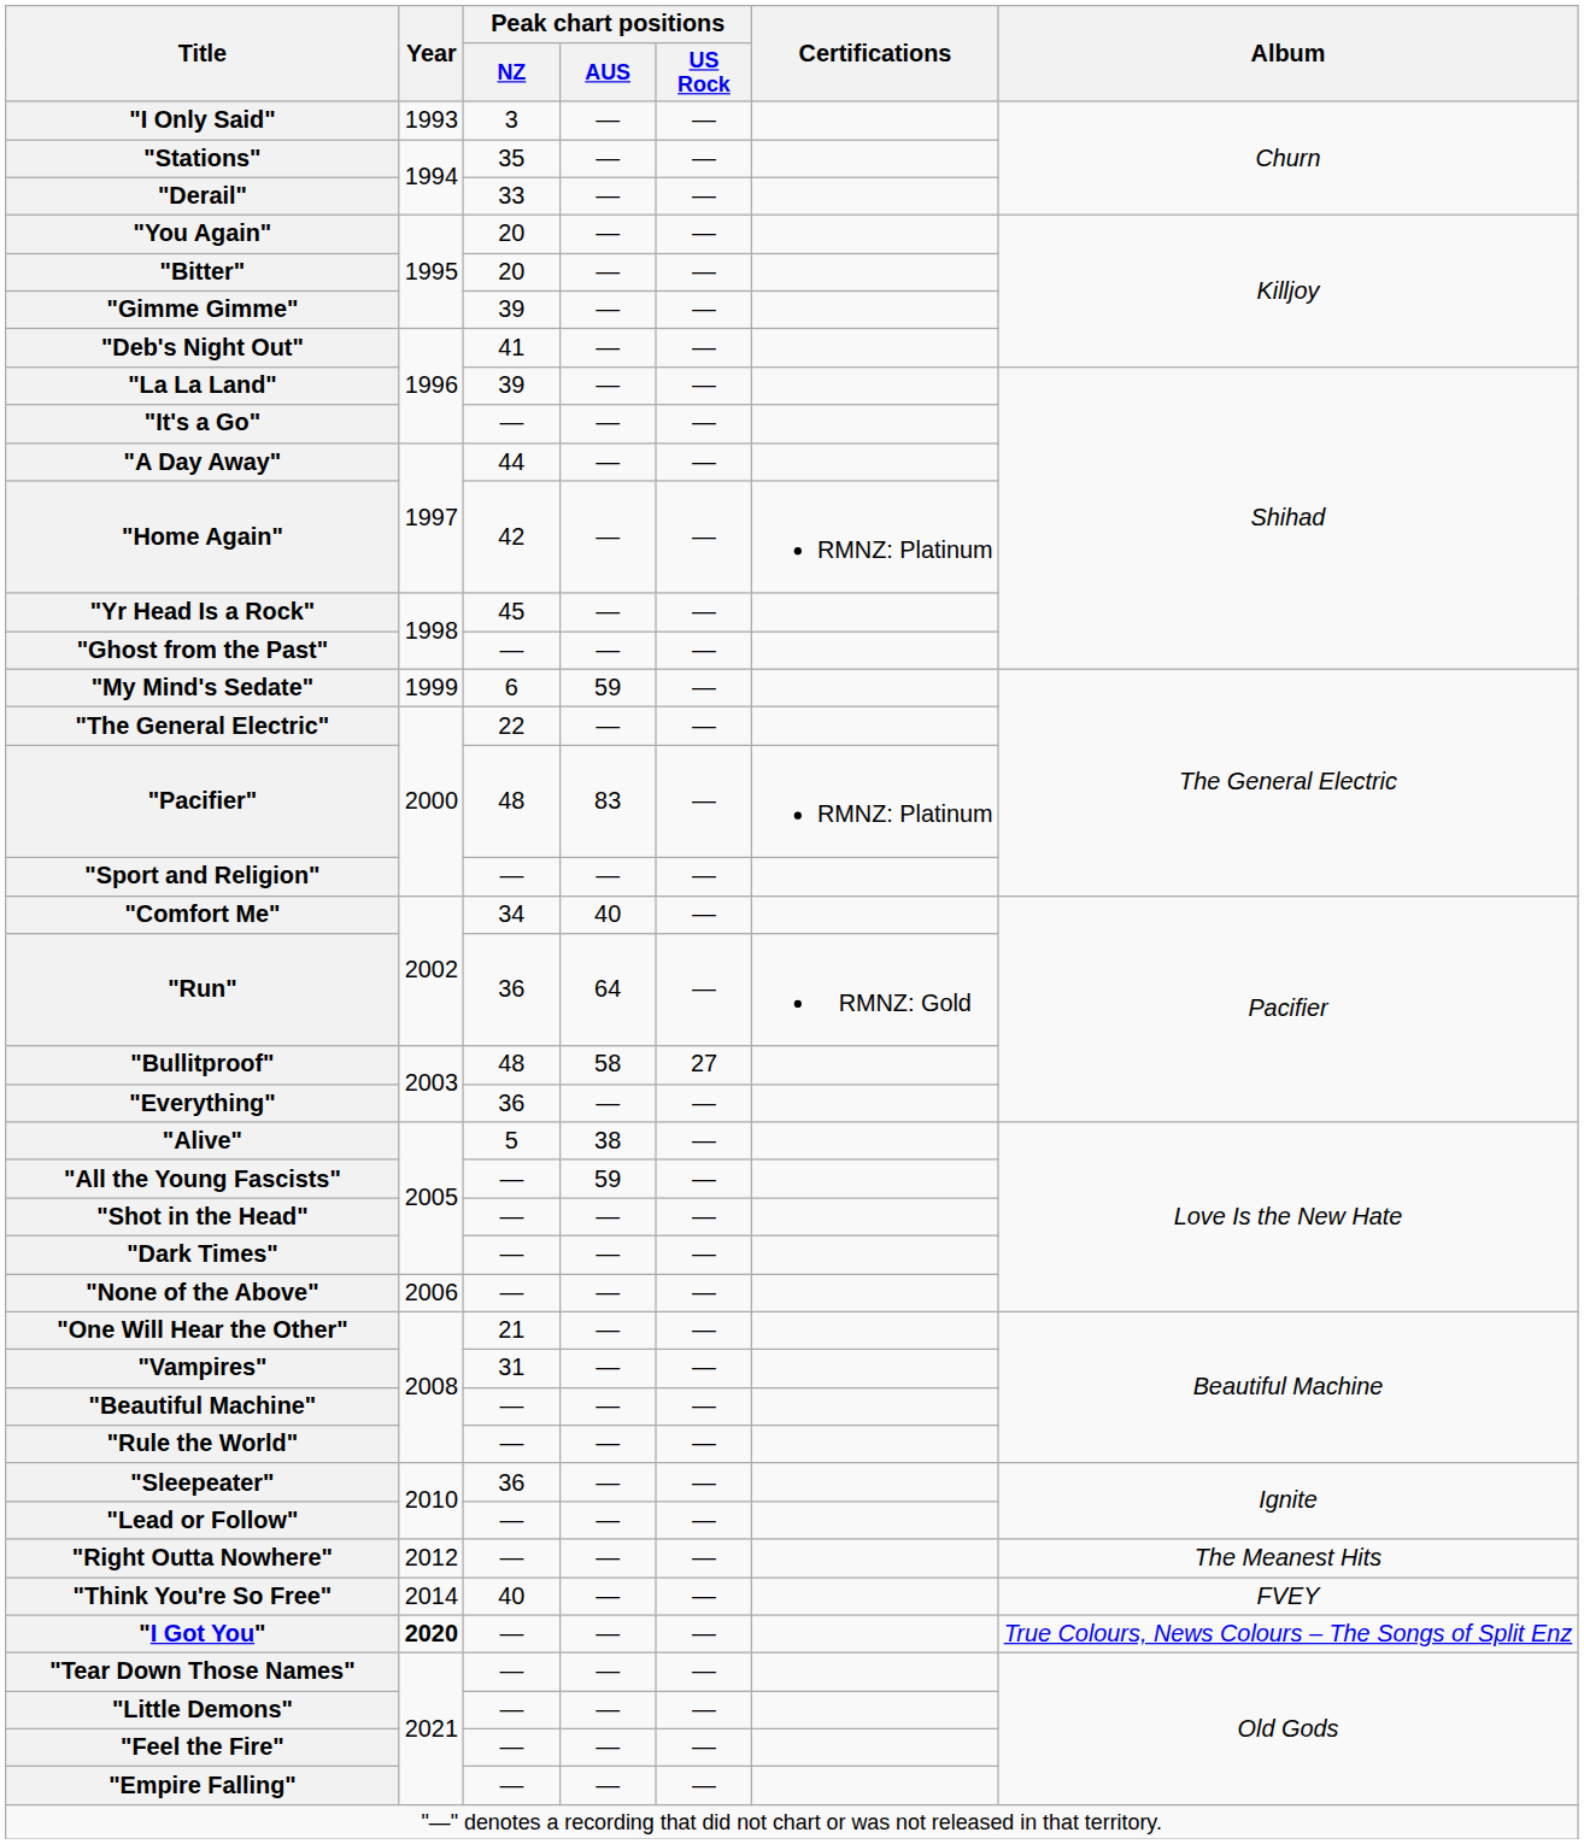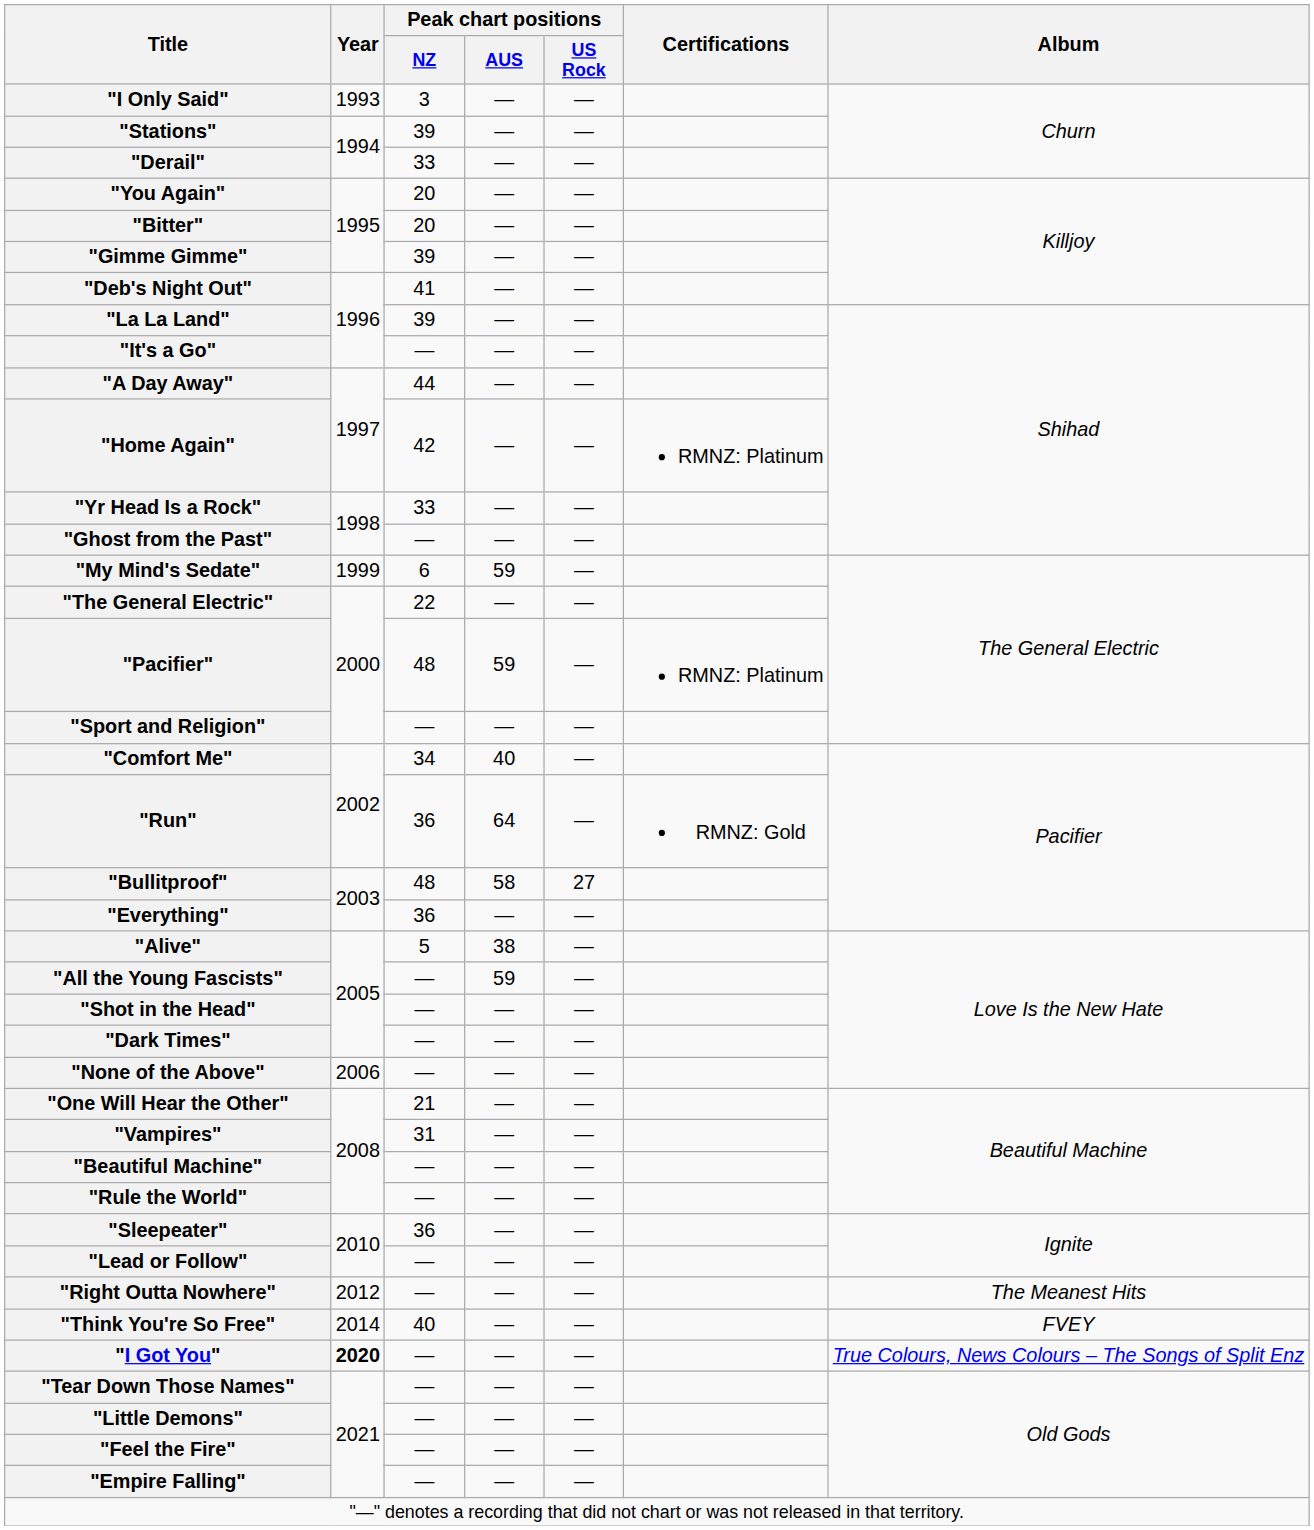 <table class="wikitable plainrowheaders" style="text-align:center;" border="1">
 <tr>
 <th scope="col" rowspan="2" style="width:16em;">Title</th>
 <th scope="col" rowspan="2">Year</th>
 <th scope="col" colspan="3">Peak chart positions</th>
 <th rowspan="2">Certifications</th>
 <th rowspan="2" scope="col">Album</th>
 </tr>
 <tr>
 <th scope="col" style="width:4em;font-size:90%;"><a href='#'>NZ</a><br></th>
 <th scope="col" style="width:4em;font-size:90%;"><a href='#'>AUS</a><br></th>
 <th scope="col" style="width:4em;font-size:90%;"><a href='#'>US Rock</a><br></th>
 </tr>
 <tr>
 <th scope="row">"I Only Said"</th>
 <td>1993</td>
 <td>3</td>
 <td>—</td>
 <td>—</td>
 <td></td>
 <td rowspan="3"><em>Churn</em></td>
 </tr>
 <tr>
 <th scope="row">"Stations"</th>
 <td rowspan="2">1994</td>
-<td>35</td>
+<td>39</td>
 <td>—</td>
 <td>—</td>
 <td></td>
 </tr>
 <tr>
 <th scope="row">"Derail"</th>
 <td>33</td>
 <td>—</td>
 <td>—</td>
 <td></td>
 </tr>
 <tr>
 <th scope="row">"You Again"</th>
 <td rowspan="3">1995</td>
 <td>20</td>
 <td>—</td>
 <td>—</td>
 <td></td>
 <td rowspan="4"><em>Killjoy</em></td>
 </tr>
 <tr>
 <th scope="row">"Bitter"</th>
 <td>20</td>
 <td>—</td>
 <td>—</td>
 <td></td>
 </tr>
 <tr>
 <th scope="row">"Gimme Gimme"</th>
 <td>39</td>
 <td>—</td>
 <td>—</td>
 <td></td>
 </tr>
 <tr>
 <th scope="row">"Deb's Night Out"</th>
 <td rowspan="3">1996</td>
 <td>41</td>
 <td>—</td>
 <td>—</td>
 <td></td>
 </tr>
 <tr>
 <th scope="row">"La La Land"</th>
 <td>39</td>
 <td>—</td>
 <td>—</td>
 <td></td>
 <td rowspan="6"><em>Shihad</em></td>
 </tr>
 <tr>
 <th scope="row">"It's a Go"</th>
 <td>—</td>
 <td>—</td>
 <td>—</td>
 <td></td>
 </tr>
 <tr>
 <th scope="row">"A Day Away"</th>
 <td rowspan="2">1997</td>
 <td>44</td>
 <td>—</td>
 <td>—</td>
 <td></td>
 </tr>
 <tr>
 <th scope="row">"Home Again"</th>
 <td>42</td>
 <td>—</td>
 <td>—</td>
 <td><br><ul><li>RMNZ: Platinum</li></ul></td>
 </tr>
 <tr>
 <th scope="row">"Yr Head Is a Rock"</th>
 <td rowspan="2">1998</td>
-<td>45</td>
+<td>33</td>
 <td>—</td>
 <td>—</td>
 <td></td>
 </tr>
 <tr>
 <th scope="row">"Ghost from the Past"</th>
 <td>—</td>
 <td>—</td>
 <td>—</td>
 <td></td>
 </tr>
 <tr>
 <th scope="row">"My Mind's Sedate"</th>
 <td>1999</td>
 <td>6</td>
 <td>59</td>
 <td>—</td>
 <td></td>
 <td rowspan="4"><em>The General Electric</em></td>
 </tr>
 <tr>
 <th scope="row">"The General Electric"</th>
 <td rowspan="3">2000</td>
 <td>22</td>
 <td>—</td>
 <td>—</td>
 <td></td>
 </tr>
 <tr>
 <th scope="row">"Pacifier"</th>
 <td>48</td>
-<td>83</td>
+<td>59</td>
 <td>—</td>
 <td><br><ul><li>RMNZ: Platinum</li></ul></td>
 </tr>
 <tr>
 <th scope="row">"Sport and Religion"</th>
 <td>—</td>
 <td>—</td>
 <td>—</td>
 <td></td>
 </tr>
 <tr>
 <th scope="row">"Comfort Me"<br></th>
 <td rowspan="2">2002</td>
 <td>34</td>
 <td>40</td>
 <td>—</td>
 <td></td>
 <td rowspan="4"><em>Pacifier</em></td>
 </tr>
 <tr>
 <th scope="row">"Run"<br></th>
 <td>36</td>
 <td>64</td>
 <td>—</td>
 <td><br><ul><li>RMNZ: Gold</li></ul></td>
 </tr>
 <tr>
 <th scope="row">"Bullitproof"<br></th>
 <td rowspan="2">2003</td>
 <td>48</td>
 <td>58</td>
 <td>27</td>
 <td></td>
 </tr>
 <tr>
 <th scope="row">"Everything"<br></th>
 <td>36</td>
 <td>—</td>
 <td>—</td>
 <td></td>
 </tr>
 <tr>
 <th scope="row">"Alive"</th>
 <td rowspan="4">2005</td>
 <td>5</td>
 <td>38</td>
 <td>—</td>
 <td></td>
 <td rowspan="5"><em>Love Is the New Hate</em></td>
 </tr>
 <tr>
 <th scope="row">"All the Young Fascists"</th>
 <td>—</td>
 <td>59</td>
 <td>—</td>
 <td></td>
 </tr>
 <tr>
 <th scope="row">"Shot in the Head"</th>
 <td>—</td>
 <td>—</td>
 <td>—</td>
 <td></td>
 </tr>
 <tr>
 <th scope="row">"Dark Times"</th>
 <td>—</td>
 <td>—</td>
 <td>—</td>
 <td></td>
 </tr>
 <tr>
 <th scope="row">"None of the Above"</th>
 <td>2006</td>
 <td>—</td>
 <td>—</td>
 <td>—</td>
 <td></td>
 </tr>
 <tr>
 <th scope="row">"One Will Hear the Other"</th>
 <td rowspan="4">2008</td>
 <td>21</td>
 <td>—</td>
 <td>—</td>
 <td></td>
 <td rowspan="4"><em>Beautiful Machine</em></td>
 </tr>
 <tr>
 <th scope="row">"Vampires"</th>
 <td>31</td>
 <td>—</td>
 <td>—</td>
 <td></td>
 </tr>
 <tr>
 <th scope="row">"Beautiful Machine"</th>
 <td>—</td>
 <td>—</td>
 <td>—</td>
 <td></td>
 </tr>
 <tr>
 <th scope="row">"Rule the World"</th>
 <td>—</td>
 <td>—</td>
 <td>—</td>
 <td></td>
 </tr>
 <tr>
 <th scope="row">"Sleepeater"</th>
 <td rowspan="2">2010</td>
 <td>36</td>
 <td>—</td>
 <td>—</td>
 <td></td>
 <td rowspan="2"><em>Ignite</em></td>
 </tr>
 <tr>
 <th scope="row">"Lead or Follow"</th>
 <td>—</td>
 <td>—</td>
 <td>—</td>
 <td></td>
 </tr>
 <tr>
 <th scope="row">"Right Outta Nowhere"</th>
 <td>2012</td>
 <td>—</td>
 <td>—</td>
 <td>—</td>
 <td></td>
 <td><em>The Meanest Hits</em></td>
 </tr>
 <tr>
 <th scope="row">"Think You're So Free"</th>
 <td>2014</td>
 <td>40</td>
 <td>—</td>
 <td>—</td>
 <td></td>
 <td><em>FVEY</em></td>
 </tr>
 <tr>
 <th scope="row">"<a href='#'>I Got You</a>"</th>
 <td><strong>2020</strong></td>
 <td>—</td>
 <td>—</td>
 <td>—</td>
 <td></td>
 <td><em><a href='#'>True Colours, News Colours – The Songs of Split Enz</a></em></td>
 </tr>
 <tr>
 <th scope="row">"Tear Down Those Names"</th>
 <td rowspan="4">2021</td>
 <td>—</td>
 <td>—</td>
 <td>—</td>
 <td></td>
 <td rowspan="4"><em>Old Gods</em></td>
 </tr>
 <tr>
 <th scope="row">"Little Demons"</th>
 <td>—</td>
 <td>—</td>
 <td>—</td>
 <td></td>
 </tr>
 <tr>
 <th scope="row">"Feel the Fire"</th>
 <td>—</td>
 <td>—</td>
 <td>—</td>
 <td></td>
 </tr>
 <tr>
 <th scope="row">"Empire Falling"</th>
 <td>—</td>
 <td>—</td>
 <td>—</td>
 <td></td>
 </tr>
 <tr>
 <td colspan="8" style="font-size:90%">"—" denotes a recording that did not chart or was not released in that territory.</td>
 </tr>
 </table>
